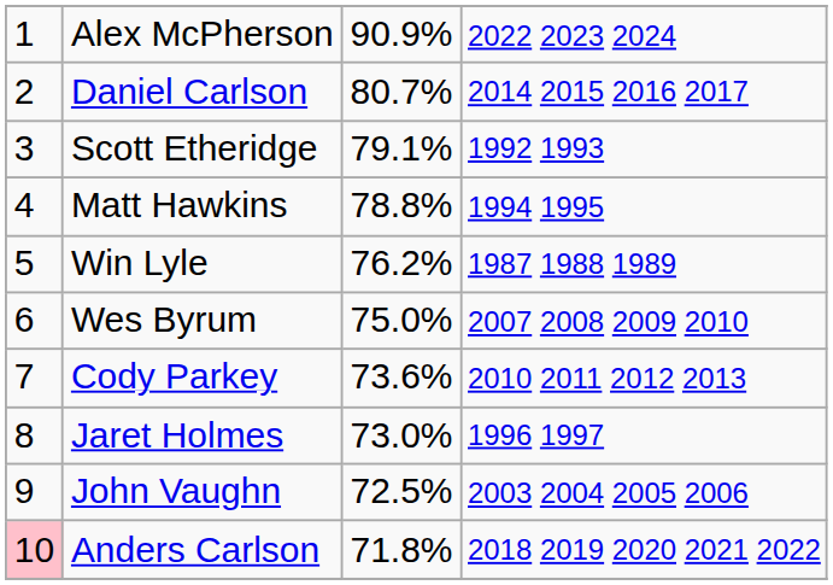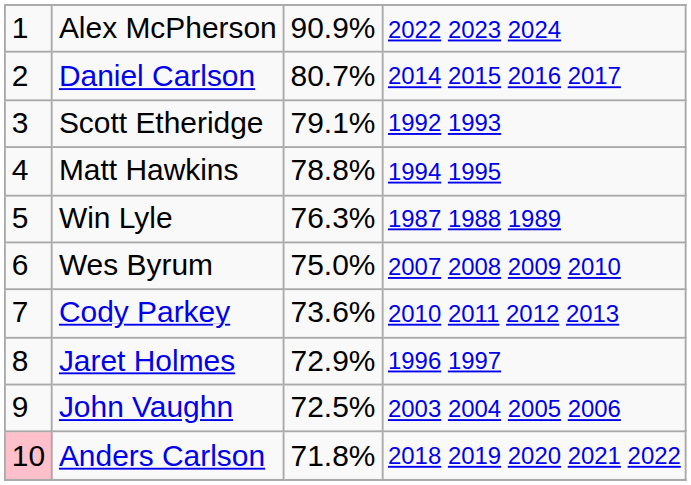 <table class="wikitable">
 <tr>
 </tr>
 <tr>
 <td>1</td>
 <td>Alex McPherson</td>
 <td><abbr>90.9%</abbr></td>
 <td style="font-size:80%;"><a href='#'>2022</a> <a href='#'>2023</a> <a href='#'>2024</a></td>
 </tr>
 <tr>
 <td>2</td>
 <td><a href='#'>Daniel Carlson</a></td>
 <td><abbr>80.7%</abbr></td>
 <td style="font-size:80%;"><a href='#'>2014</a> <a href='#'>2015</a> <a href='#'>2016</a> <a href='#'>2017</a></td>
 </tr>
 <tr>
 <td>3</td>
 <td>Scott Etheridge</td>
 <td><abbr>79.1%</abbr></td>
 <td style="font-size:80%;"><a href='#'>1992</a> <a href='#'>1993</a></td>
 </tr>
 <tr>
 <td>4</td>
 <td>Matt Hawkins</td>
 <td><abbr>78.8%</abbr></td>
 <td style="font-size:80%;"><a href='#'>1994</a> <a href='#'>1995</a></td>
 </tr>
 <tr>
 <td>5</td>
 <td>Win Lyle</td>
-<td><abbr>76.2%</abbr></td>
+<td><abbr>76.3%</abbr></td>
 <td style="font-size:80%;"><a href='#'>1987</a> <a href='#'>1988</a> <a href='#'>1989</a></td>
 </tr>
 <tr>
 <td>6</td>
 <td>Wes Byrum</td>
 <td><abbr>75.0%</abbr></td>
 <td style="font-size:80%;"><a href='#'>2007</a> <a href='#'>2008</a> <a href='#'>2009</a> <a href='#'>2010</a></td>
 </tr>
 <tr>
 <td>7</td>
 <td><a href='#'>Cody Parkey</a></td>
 <td><abbr>73.6%</abbr></td>
 <td style="font-size:80%;"><a href='#'>2010</a> <a href='#'>2011</a> <a href='#'>2012</a> <a href='#'>2013</a></td>
 </tr>
 <tr>
 <td>8</td>
 <td><a href='#'>Jaret Holmes</a></td>
-<td><abbr>73.0%</abbr></td>
+<td><abbr>72.9%</abbr></td>
 <td style="font-size:80%;"><a href='#'>1996</a> <a href='#'>1997</a></td>
 </tr>
 <tr>
 <td>9</td>
 <td><a href='#'>John Vaughn</a></td>
 <td><abbr>72.5%</abbr></td>
 <td style="font-size:80%;"><a href='#'>2003</a> <a href='#'>2004</a> <a href='#'>2005</a> <a href='#'>2006</a></td>
 </tr>
 <tr>
 <td style="background: pink;">10</td>
 <td><a href='#'>Anders Carlson</a></td>
 <td><abbr>71.8%</abbr></td>
 <td style="font-size:80%;"><a href='#'>2018</a> <a href='#'>2019</a> <a href='#'>2020</a> <a href='#'>2021</a> <a href='#'>2022</a></td>
 </tr>
 <tr>
 </tr>
 </table>
